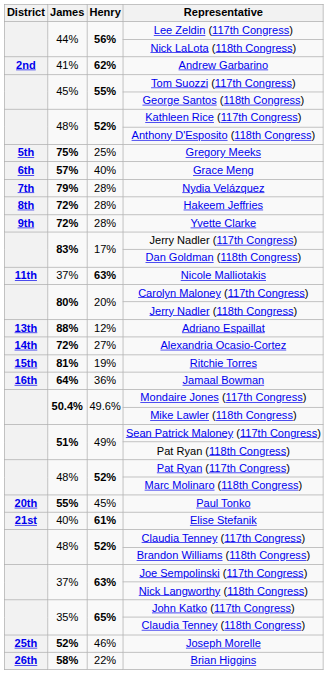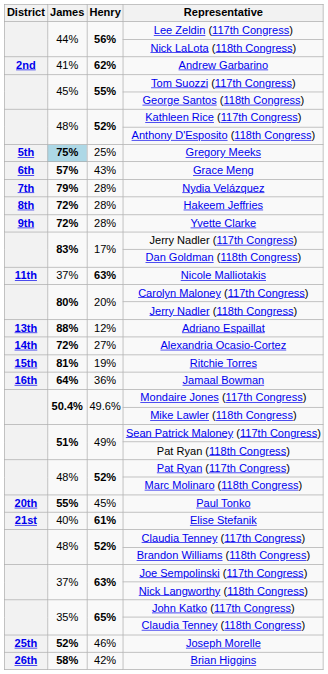 <table class="wikitable sortable">
 <tr>
 <th>District</th>
 <th>James</th>
 <th>Henry</th>
 <th>Representative</th>
 </tr>
 <tr align=center>
 <th rowspan=2 ></th>
 <td rowspan=2>44%</td>
 <td rowspan=2><strong>56%</strong></td>
 <td><a href='#'>Lee Zeldin</a> (<a href='#'>117th Congress</a>)</td>
 </tr>
 <tr align=center>
 <td><a href='#'>Nick LaLota</a> (<a href='#'>118th Congress</a>)</td>
 </tr>
 <tr align=center>
 <th><a href='#'>2nd</a></th>
 <td>41%</td>
 <td><strong>62%</strong></td>
 <td><a href='#'>Andrew Garbarino</a></td>
 </tr>
 <tr align=center>
 <th rowspan=2 ></th>
 <td rowspan=2>45%</td>
 <td rowspan=2><strong>55%</strong></td>
 <td><a href='#'>Tom Suozzi</a> (<a href='#'>117th Congress</a>)</td>
 </tr>
 <tr align=center>
 <td><a href='#'>George Santos</a> (<a href='#'>118th Congress</a>)</td>
 </tr>
 <tr align=center>
 <th rowspan=2 ></th>
 <td rowspan=2>48%</td>
 <td rowspan=2><strong>52%</strong></td>
 <td><a href='#'>Kathleen Rice</a> (<a href='#'>117th Congress</a>)</td>
 </tr>
 <tr align=center>
 <td><a href='#'>Anthony D'Esposito</a> (<a href='#'>118th Congress</a>)</td>
 </tr>
 <tr align=center>
 <th><a href='#'>5th</a></th>
-<td><strong>75%</strong></td>
+<td style="background: lightblue;"><strong>75%</strong></td>
 <td>25%</td>
 <td><a href='#'>Gregory Meeks</a></td>
 </tr>
 <tr align=center>
 <th><a href='#'>6th</a></th>
 <td><strong>57%</strong></td>
-<td>40%</td>
+<td>43%</td>
 <td><a href='#'>Grace Meng</a></td>
 </tr>
 <tr align=center>
 <th><a href='#'>7th</a></th>
 <td><strong>79%</strong></td>
 <td>28%</td>
 <td><a href='#'>Nydia Velázquez</a></td>
 </tr>
 <tr align=center>
 <th><a href='#'>8th</a></th>
 <td><strong>72%</strong></td>
 <td>28%</td>
 <td><a href='#'>Hakeem Jeffries</a></td>
 </tr>
 <tr align=center>
 <th><a href='#'>9th</a></th>
 <td><strong>72%</strong></td>
 <td>28%</td>
 <td><a href='#'>Yvette Clarke</a></td>
 </tr>
 <tr align=center>
 <th rowspan=2 ></th>
 <td rowspan=2><strong>83%</strong></td>
 <td rowspan=2>17%</td>
 <td>Jerry Nadler (<a href='#'>117th Congress</a>)</td>
 </tr>
 <tr align=center>
 <td><a href='#'>Dan Goldman</a> (<a href='#'>118th Congress</a>)</td>
 </tr>
 <tr align=center>
 <th><a href='#'>11th</a></th>
 <td>37%</td>
 <td><strong>63%</strong></td>
 <td><a href='#'>Nicole Malliotakis</a></td>
 </tr>
 <tr align=center>
 <th rowspan=2 ></th>
 <td rowspan=2><strong>80%</strong></td>
 <td rowspan=2>20%</td>
 <td><a href='#'>Carolyn Maloney</a> (<a href='#'>117th Congress</a>)</td>
 </tr>
 <tr align=center>
 <td><a href='#'>Jerry Nadler</a> (<a href='#'>118th Congress</a>)</td>
 </tr>
 <tr align=center>
 <th><a href='#'>13th</a></th>
 <td><strong>88%</strong></td>
 <td>12%</td>
 <td><a href='#'>Adriano Espaillat</a></td>
 </tr>
 <tr align=center>
 <th><a href='#'>14th</a></th>
 <td><strong>72%</strong></td>
 <td>27%</td>
 <td><a href='#'>Alexandria Ocasio-Cortez</a></td>
 </tr>
 <tr align=center>
 <th><a href='#'>15th</a></th>
 <td><strong>81%</strong></td>
 <td>19%</td>
 <td><a href='#'>Ritchie Torres</a></td>
 </tr>
 <tr align=center>
 <th><a href='#'>16th</a></th>
 <td><strong>64%</strong></td>
 <td>36%</td>
 <td><a href='#'>Jamaal Bowman</a></td>
 </tr>
 <tr align=center>
 <th rowspan=2 ></th>
 <td rowspan=2><strong>50.4%</strong></td>
 <td rowspan=2>49.6%</td>
 <td><a href='#'>Mondaire Jones</a> (<a href='#'>117th Congress</a>)</td>
 </tr>
 <tr align=center>
 <td><a href='#'>Mike Lawler</a> (<a href='#'>118th Congress</a>)</td>
 </tr>
 <tr align=center>
 <th rowspan=2 ></th>
 <td rowspan=2><strong>51%</strong></td>
 <td rowspan=2>49%</td>
 <td><a href='#'>Sean Patrick Maloney</a> (<a href='#'>117th Congress</a>)</td>
 </tr>
 <tr align=center>
 <td>Pat Ryan (<a href='#'>118th Congress</a>)</td>
 </tr>
 <tr align=center>
 <th rowspan=2 ></th>
 <td rowspan=2>48%</td>
 <td rowspan=2><strong>52%</strong></td>
 <td><a href='#'>Pat Ryan</a> (<a href='#'>117th Congress</a>)</td>
 </tr>
 <tr align=center>
 <td><a href='#'>Marc Molinaro</a> (<a href='#'>118th Congress</a>)</td>
 </tr>
 <tr align=center>
 <th><a href='#'>20th</a></th>
 <td><strong>55%</strong></td>
 <td>45%</td>
 <td><a href='#'>Paul Tonko</a></td>
 </tr>
 <tr align=center>
 <th><a href='#'>21st</a></th>
 <td>40%</td>
 <td><strong>61%</strong></td>
 <td><a href='#'>Elise Stefanik</a></td>
 </tr>
 <tr align=center>
 <th rowspan=2 ></th>
 <td rowspan=2>48%</td>
 <td rowspan=2><strong>52%</strong></td>
 <td><a href='#'>Claudia Tenney</a> (<a href='#'>117th Congress</a>)</td>
 </tr>
 <tr align=center>
 <td><a href='#'>Brandon Williams</a> (<a href='#'>118th Congress</a>)</td>
 </tr>
 <tr align=center>
 <th rowspan=2 ></th>
 <td rowspan=2>37%</td>
 <td rowspan=2><strong>63%</strong></td>
 <td><a href='#'>Joe Sempolinski</a> (<a href='#'>117th Congress</a>)</td>
 </tr>
 <tr align=center>
 <td><a href='#'>Nick Langworthy</a> (<a href='#'>118th Congress</a>)</td>
 </tr>
 <tr align=center>
 <th rowspan=2 ></th>
 <td rowspan=2>35%</td>
 <td rowspan=2><strong>65%</strong></td>
 <td><a href='#'>John Katko</a> (<a href='#'>117th Congress</a>)</td>
 </tr>
 <tr align=center>
 <td><a href='#'>Claudia Tenney</a> (<a href='#'>118th Congress</a>)</td>
 </tr>
 <tr align=center>
 <th><a href='#'>25th</a></th>
 <td><strong>52%</strong></td>
 <td>46%</td>
 <td><a href='#'>Joseph Morelle</a></td>
 </tr>
 <tr align=center>
 <th><a href='#'>26th</a></th>
 <td><strong>58%</strong></td>
-<td>22%</td>
+<td>42%</td>
 <td><a href='#'>Brian Higgins</a></td>
 </tr>
 </table>
